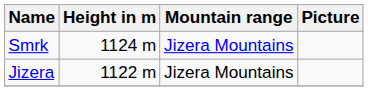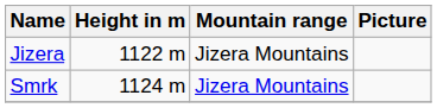 <table class="wikitable sortable">
 <tr>
 <th>Name</th>
 <th>Height in m</th>
 <th>Mountain range</th>
 <th>Picture</th>
 </tr>
 <tr>
+<td><a href='#'>Jizera</a></td>
+<td style="text-align:right">1122 m</td>
+<td>Jizera Mountains</td>
+<td></td>
+</tr>
+<tr>
 <td><a href='#'>Smrk</a></td>
 <td style="text-align:right">1124 m</td>
 <td><a href='#'>Jizera Mountains</a></td>
 <td></td>
 </tr>
 <tr>
-<td><a href='#'>Jizera</a></td>
-<td style="text-align:right">1122 m</td>
-<td>Jizera Mountains</td>
-<td></td>
-</tr>
-<tr>
 </tr>
 </table>
